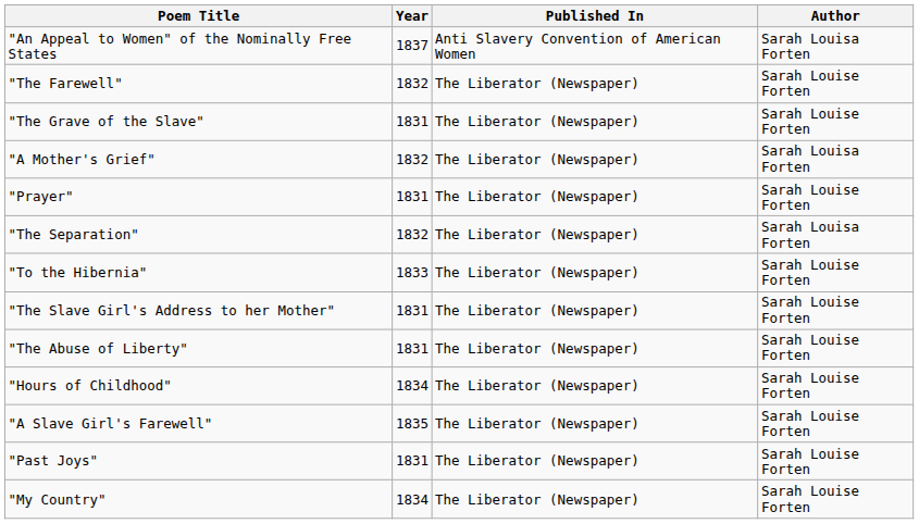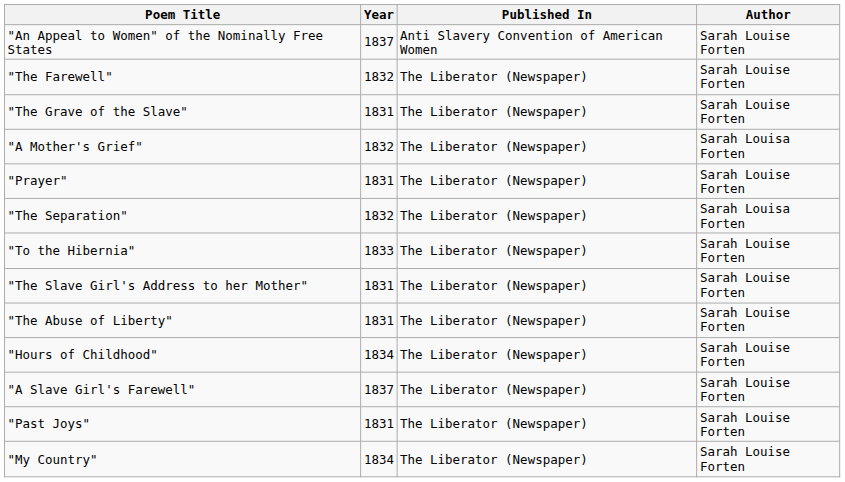 <table class="wikitable">
 <tr>
 <th>Poem Title</th>
 <th>Year</th>
 <th>Published In</th>
 <th>Author</th>
 </tr>
 <tr>
 <td>"An Appeal to Women" of the Nominally Free States </td>
 <td>1837</td>
 <td>Anti Slavery Convention of American Women</td>
-<td>Sarah Louisa Forten</td>
+<td>Sarah Louise Forten</td>
 </tr>
 <tr>
 <td>"The Farewell"</td>
 <td>1832</td>
 <td>The Liberator (Newspaper)</td>
 <td>Sarah Louise Forten</td>
 </tr>
 <tr>
 <td>"The Grave of the Slave" </td>
 <td>1831</td>
 <td>The Liberator (Newspaper)</td>
 <td>Sarah Louise Forten</td>
 </tr>
 <tr>
 <td>"A Mother's Grief" </td>
 <td>1832</td>
 <td>The Liberator (Newspaper)</td>
 <td>Sarah Louisa Forten</td>
 </tr>
 <tr>
 <td>"Prayer"</td>
 <td>1831</td>
 <td>The Liberator (Newspaper)</td>
 <td>Sarah Louise Forten</td>
 </tr>
 <tr>
 <td>"The Separation"</td>
 <td>1832</td>
 <td>The Liberator (Newspaper)</td>
 <td>Sarah Louisa Forten</td>
 </tr>
 <tr>
 <td>"To the Hibernia"</td>
 <td>1833</td>
 <td>The Liberator (Newspaper)</td>
 <td>Sarah Louise Forten</td>
 </tr>
 <tr>
 <td>"The Slave Girl's Address to her Mother"</td>
 <td>1831</td>
 <td>The Liberator (Newspaper)</td>
 <td>Sarah Louise Forten</td>
 </tr>
 <tr>
 <td>"The Abuse of Liberty"</td>
 <td>1831</td>
 <td>The Liberator (Newspaper)</td>
 <td>Sarah Louise Forten</td>
 </tr>
 <tr>
 <td>"Hours of Childhood"</td>
 <td>1834</td>
 <td>The Liberator (Newspaper)</td>
 <td>Sarah Louise Forten</td>
 </tr>
 <tr>
 <td>"A Slave Girl's Farewell"</td>
-<td>1835</td>
+<td>1837</td>
 <td>The Liberator (Newspaper)</td>
 <td>Sarah Louise Forten</td>
 </tr>
 <tr>
 <td>"Past Joys"</td>
 <td>1831</td>
 <td>The Liberator (Newspaper)</td>
 <td>Sarah Louise Forten</td>
 </tr>
 <tr>
 <td>"My Country"</td>
 <td>1834</td>
 <td>The Liberator (Newspaper)</td>
 <td>Sarah Louise Forten</td>
 </tr>
 </table>
